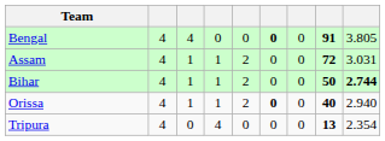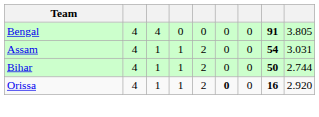 <table class="wikitable" style="text-align:center">
 <tr>
 <th style="width:160px">Team</th>
 <th style="width:25px"></th>
 <th style="width:25px"></th>
 <th style="width:25px"></th>
 <th style="width:25px"></th>
 <th style="width:25px"></th>
 <th style="width:25px"></th>
 <th style="width:25px"></th>
 <th style="width:25px;"></th>
 </tr>
 <tr style="background:#cfc;">
 <td style="text-align:left"><a href='#'>Bengal</a></td>
 <td>4</td>
 <td>4</td>
 <td>0</td>
 <td>0</td>
-<td><strong>0</strong></td>
+<td>0</td>
 <td>0</td>
 <td><strong>91</strong></td>
 <td>3.805</td>
 </tr>
 <tr style="background:#cfc;">
 <td style="text-align:left"><a href='#'>Assam</a></td>
 <td>4</td>
 <td>1</td>
 <td>1</td>
 <td>2</td>
 <td>0</td>
 <td>0</td>
-<td><strong>72</strong></td>
+<td><strong>54</strong></td>
 <td>3.031</td>
 </tr>
 <tr style="background:#cfc;">
 <td style="text-align:left"><a href='#'>Bihar</a></td>
 <td>4</td>
 <td>1</td>
 <td>1</td>
 <td>2</td>
 <td>0</td>
 <td>0</td>
 <td><strong>50</strong></td>
-<td><strong>2.744</strong></td>
+<td>2.744</td>
 </tr>
 <tr>
 <td style="text-align:left"><a href='#'>Orissa</a></td>
 <td>4</td>
 <td>1</td>
 <td>1</td>
 <td>2</td>
 <td><strong>0</strong></td>
 <td>0</td>
-<td><strong>40</strong></td>
-<td>2.940</td>
-</tr>
-<tr>
-<td style="text-align:left"><a href='#'>Tripura</a></td>
-<td>4</td>
-<td>0</td>
-<td>4</td>
-<td>0</td>
-<td>0</td>
-<td>0</td>
-<td><strong>13</strong></td>
-<td>2.354</td>
+<td><strong>16</strong></td>
+<td>2.920</td>
 </tr>
 </table>
